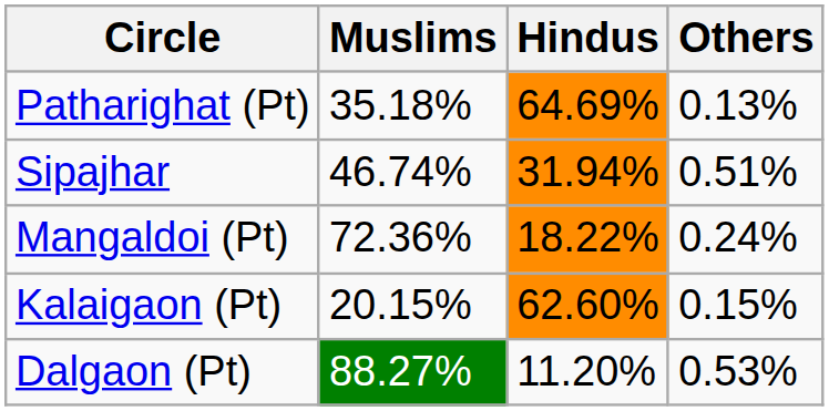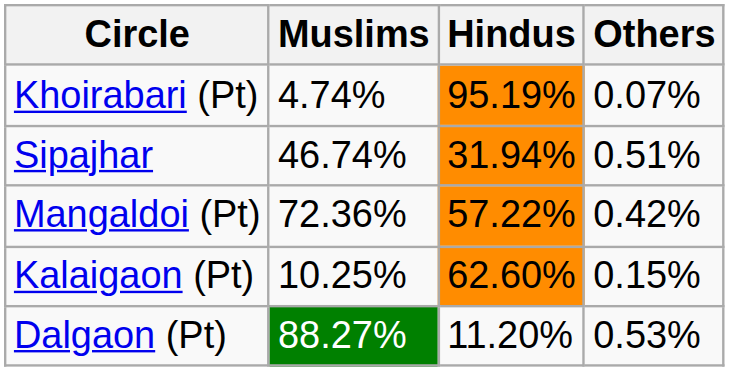 <table class="wikitable">
 <tr>
 <th>Circle</th>
 <th>Muslims</th>
 <th>Hindus</th>
 <th>Others</th>
 </tr>
 <tr>
-<td><a href='#'>Patharighat</a> (Pt)</td>
-<td>35.18%</td>
-<td style="background:darkorange">64.69%</td>
-<td>0.13%</td>
+<td><a href='#'>Khoirabari</a> (Pt)</td>
+<td>4.74%</td>
+<td style="background:darkorange">95.19%</td>
+<td>0.07%</td>
 </tr>
 <tr>
 <td><a href='#'>Sipajhar</a></td>
 <td>46.74%</td>
 <td style="background:darkorange">31.94%</td>
 <td>0.51%</td>
 </tr>
 <tr>
 <td><a href='#'>Mangaldoi</a> (Pt)</td>
 <td>72.36%</td>
-<td style="background:darkorange">18.22%</td>
-<td>0.24%</td>
+<td style="background:darkorange">57.22%</td>
+<td>0.42%</td>
 </tr>
 <tr>
 <td><a href='#'>Kalaigaon</a> (Pt)</td>
-<td>20.15%</td>
+<td>10.25%</td>
 <td style="background:darkorange">62.60%</td>
 <td>0.15%</td>
 </tr>
 <tr>
 <td><a href='#'>Dalgaon</a> (Pt)</td>
 <td style="background:green;color:white">88.27%</td>
 <td>11.20%</td>
 <td>0.53%</td>
 </tr>
 </table>
